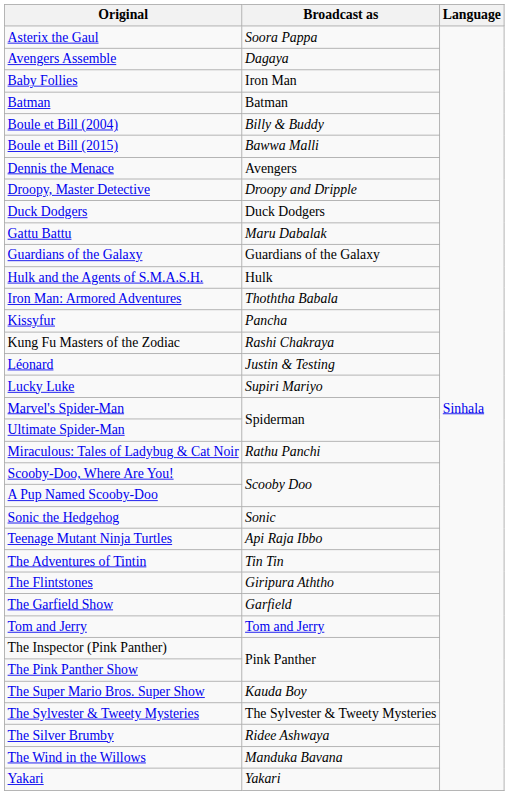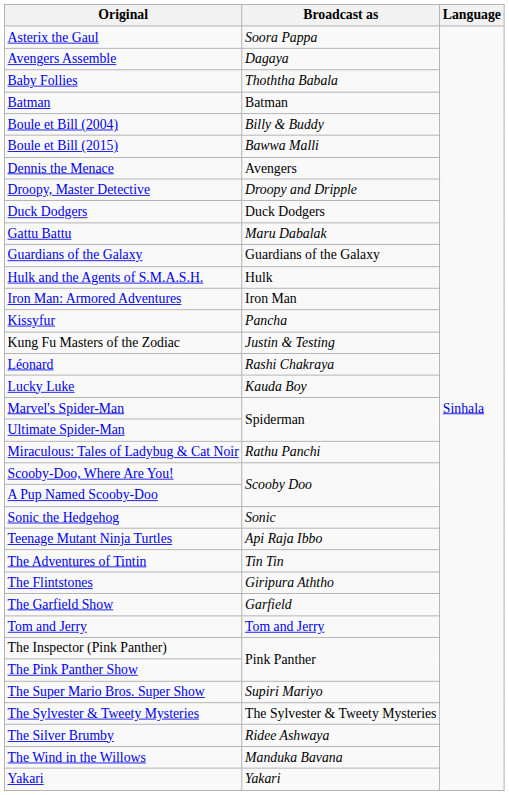 <table class="wikitable">
 <tr>
 <th>Original</th>
 <th>Broadcast as</th>
 <th>Language</th>
 </tr>
 <tr>
 <td><a href='#'>Asterix the Gaul</a></td>
 <td><em></em> <em>Soora Pappa</em></td>
 <td rowspan="35"><a href='#'>Sinhala</a></td>
 </tr>
 <tr>
 <td><a href='#'>Avengers Assemble</a></td>
 <td><em></em><em>Dagaya</em></td>
 </tr>
 <tr>
 <td><a href='#'>Baby Follies</a></td>
-<td>Iron Man</td>
+<td><em></em><em>Thoththa Babala</em></td>
 </tr>
 <tr>
 <td><a href='#'>Batman</a></td>
 <td>Batman</td>
 </tr>
 <tr>
 <td><a href='#'>Boule et Bill (2004)</a></td>
 <td><em></em><em>Billy & Buddy</em></td>
 </tr>
 <tr>
 <td><a href='#'>Boule et Bill (2015)</a></td>
 <td><em></em><em>Bawwa Malli</em></td>
 </tr>
 <tr>
 <td><a href='#'>Dennis the Menace</a></td>
 <td>Avengers</td>
 </tr>
 <tr>
 <td><a href='#'>Droopy, Master Detective</a></td>
 <td><em>Droopy and Dripple</em></td>
 </tr>
 <tr>
 <td><a href='#'>Duck Dodgers</a></td>
 <td>Duck Dodgers</td>
 </tr>
 <tr>
 <td><a href='#'>Gattu Battu</a></td>
 <td><em></em><em>Maru Dabalak</em></td>
 </tr>
 <tr>
 <td><a href='#'>Guardians of the Galaxy</a></td>
 <td>Guardians of the Galaxy</td>
 </tr>
 <tr>
 <td><a href='#'>Hulk and the Agents of S.M.A.S.H.</a></td>
 <td>Hulk</td>
 </tr>
 <tr>
 <td><a href='#'>Iron Man: Armored Adventures</a></td>
-<td><em></em><em>Thoththa Babala</em></td>
+<td>Iron Man</td>
 </tr>
 <tr>
 <td><a href='#'>Kissyfur</a></td>
 <td><em></em><em>Pancha</em></td>
 </tr>
 <tr>
 <td>Kung Fu Masters of the Zodiac</td>
+<td><em></em><em>Justin & Testing</em></td>
+</tr>
+<tr>
+<td><a href='#'>Léonard</a></td>
 <td><em></em><em>Rashi Chakraya</em></td>
 </tr>
 <tr>
-<td><a href='#'>Léonard</a></td>
-<td><em></em><em>Justin & Testing</em></td>
-</tr>
-<tr>
 <td><a href='#'>Lucky Luke</a></td>
-<td><em>Supiri Mariyo</em></td>
+<td><em></em><em>Kauda Boy</em></td>
 </tr>
 <tr>
 <td><a href='#'>Marvel's Spider-Man</a></td>
 <td rowspan="2">Spiderman</td>
 </tr>
 <tr>
 <td><a href='#'>Ultimate Spider-Man</a></td>
 </tr>
 <tr>
 <td><a href='#'>Miraculous: Tales of Ladybug & Cat Noir</a></td>
 <td><em></em><em>Rathu Panchi</em></td>
 </tr>
 <tr>
 <td><a href='#'>Scooby-Doo, Where Are You!</a></td>
 <td rowspan="2"><em></em><em>Scooby Doo</em></td>
 </tr>
 <tr>
 <td><a href='#'>A Pup Named Scooby-Doo</a></td>
 </tr>
 <tr>
 <td><a href='#'>Sonic the Hedgehog</a></td>
 <td><em></em><em>Sonic</em></td>
 </tr>
 <tr>
 <td><a href='#'>Teenage Mutant Ninja Turtles</a></td>
 <td><em></em><em>Api Raja Ibbo</em></td>
 </tr>
 <tr>
 <td><a href='#'>The Adventures of Tintin</a></td>
 <td><em></em><em>Tin Tin</em></td>
 </tr>
 <tr>
 <td><a href='#'>The Flintstones</a></td>
 <td><em></em><em>Giripura Aththo</em></td>
 </tr>
 <tr>
 <td><a href='#'>The Garfield Show</a></td>
 <td><em></em><em>Garfield</em></td>
 </tr>
 <tr>
 <td><a href='#'>Tom and Jerry</a></td>
 <td><a href='#'>Tom and Jerry</a></td>
 </tr>
 <tr>
 <td>The Inspector (Pink Panther)</td>
 <td rowspan="2">Pink Panther</td>
 </tr>
 <tr>
 <td><a href='#'>The Pink Panther Show</a></td>
 </tr>
 <tr>
 <td><a href='#'>The Super Mario Bros. Super Show</a></td>
-<td><em></em><em>Kauda Boy</em></td>
+<td><em>Supiri Mariyo</em></td>
 </tr>
 <tr>
 <td><a href='#'>The Sylvester & Tweety Mysteries</a></td>
 <td>The Sylvester & Tweety Mysteries</td>
 </tr>
 <tr>
 <td><a href='#'>The Silver Brumby</a></td>
 <td><em></em><em>Ridee Ashwaya</em></td>
 </tr>
 <tr>
 <td><a href='#'>The Wind in the Willows</a></td>
 <td><em></em><em>Manduka Bavana</em></td>
 </tr>
 <tr>
 <td><a href='#'>Yakari</a></td>
 <td><em></em><em>Yakari</em></td>
 </tr>
 </table>
